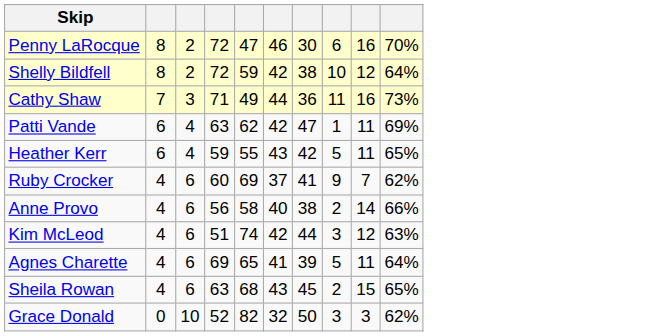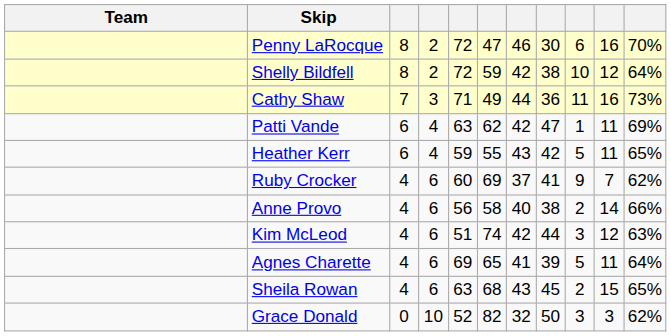 <table class=wikitable style="text-align:center;">
 <tr>
+<th bgcolor="#efefef" width="220">Team</th>
 <th bgcolor="#efefef" width="125">Skip</th>
 <th width=20></th>
 <th width=20></th>
 <th width=20></th>
 <th width=20></th>
 <th width=20></th>
 <th width=20></th>
 <th width=20></th>
 <th width=20></th>
 <th width=20></th>
 </tr>
 <tr bgcolor="#ffc">
+<td style="text-align:left;"></td>
 <td style="text-align:left;"><a href='#'>Penny LaRocque</a></td>
 <td>8</td>
 <td>2</td>
 <td>72</td>
 <td>47</td>
 <td>46</td>
 <td>30</td>
 <td>6</td>
 <td>16</td>
 <td>70%</td>
 </tr>
 <tr bgcolor="#ffc">
+<td style="text-align:left;"></td>
 <td style="text-align:left;"><a href='#'>Shelly Bildfell</a></td>
 <td>8</td>
 <td>2</td>
 <td>72</td>
 <td>59</td>
 <td>42</td>
 <td>38</td>
 <td>10</td>
 <td>12</td>
 <td>64%</td>
 </tr>
 <tr bgcolor="#ffc">
+<td style="text-align:left;"></td>
 <td style="text-align:left;"><a href='#'>Cathy Shaw</a></td>
 <td>7</td>
 <td>3</td>
 <td>71</td>
 <td>49</td>
 <td>44</td>
 <td>36</td>
 <td>11</td>
 <td>16</td>
 <td>73%</td>
 </tr>
 <tr>
+<td style="text-align:left;"></td>
 <td style="text-align:left;"><a href='#'>Patti Vande</a></td>
 <td>6</td>
 <td>4</td>
 <td>63</td>
 <td>62</td>
 <td>42</td>
 <td>47</td>
 <td>1</td>
 <td>11</td>
 <td>69%</td>
 </tr>
 <tr>
+<td style="text-align:left;"></td>
 <td style="text-align:left;"><a href='#'>Heather Kerr</a></td>
 <td>6</td>
 <td>4</td>
 <td>59</td>
 <td>55</td>
 <td>43</td>
 <td>42</td>
 <td>5</td>
 <td>11</td>
 <td>65%</td>
 </tr>
 <tr>
+<td style="text-align:left;"></td>
 <td style="text-align:left;"><a href='#'>Ruby Crocker</a></td>
 <td>4</td>
 <td>6</td>
 <td>60</td>
 <td>69</td>
 <td>37</td>
 <td>41</td>
 <td>9</td>
 <td>7</td>
 <td>62%</td>
 </tr>
 <tr>
+<td style="text-align:left;"></td>
 <td style="text-align:left;"><a href='#'>Anne Provo</a></td>
 <td>4</td>
 <td>6</td>
 <td>56</td>
 <td>58</td>
 <td>40</td>
 <td>38</td>
 <td>2</td>
 <td>14</td>
 <td>66%</td>
 </tr>
 <tr>
+<td style="text-align:left;"></td>
 <td style="text-align:left;"><a href='#'>Kim McLeod</a></td>
 <td>4</td>
 <td>6</td>
 <td>51</td>
 <td>74</td>
 <td>42</td>
 <td>44</td>
 <td>3</td>
 <td>12</td>
 <td>63%</td>
 </tr>
 <tr>
+<td style="text-align:left;"></td>
 <td style="text-align:left;"><a href='#'>Agnes Charette</a></td>
 <td>4</td>
 <td>6</td>
 <td>69</td>
 <td>65</td>
 <td>41</td>
 <td>39</td>
 <td>5</td>
 <td>11</td>
 <td>64%</td>
 </tr>
 <tr>
+<td style="text-align:left;"></td>
 <td style="text-align:left;"><a href='#'>Sheila Rowan</a></td>
 <td>4</td>
 <td>6</td>
 <td>63</td>
 <td>68</td>
 <td>43</td>
 <td>45</td>
 <td>2</td>
 <td>15</td>
 <td>65%</td>
 </tr>
 <tr>
+<td style="text-align:left;"></td>
 <td style="text-align:left;"><a href='#'>Grace Donald</a></td>
 <td>0</td>
 <td>10</td>
 <td>52</td>
 <td>82</td>
 <td>32</td>
 <td>50</td>
 <td>3</td>
 <td>3</td>
 <td>62%</td>
 </tr>
 </table>
